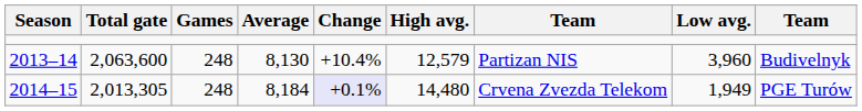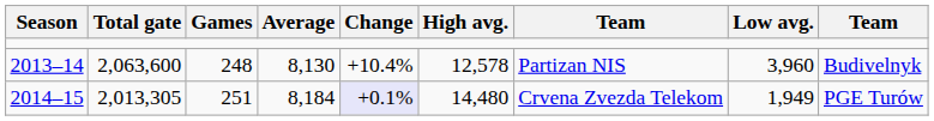 <table class="wikitable sortable">
 <tr>
 <th>Season</th>
 <th>Total gate</th>
 <th>Games</th>
 <th>Average</th>
 <th>Change</th>
 <th>High avg.</th>
 <th>Team</th>
 <th>Low avg.</th>
 <th>Team</th>
 </tr>
 <tr>
 <td colspan="9" align="center"></td>
 </tr>
 <tr>
 <td align="center"><a href='#'>2013–14</a></td>
 <td align="right">2,063,600</td>
 <td align="right">248</td>
 <td align="right">8,130</td>
 <td align="right">+10.4%</td>
-<td align="right">12,579</td>
+<td align="right">12,578</td>
 <td> <a href='#'>Partizan NIS</a></td>
 <td align="right">3,960</td>
 <td> <a href='#'>Budivelnyk</a></td>
 </tr>
 <tr>
 <td align="center"><a href='#'>2014–15</a></td>
 <td align="right">2,013,305</td>
-<td align="right">248</td>
+<td align="right">251</td>
 <td align="right">8,184</td>
 <td align="right" style="background: lavender;">+0.1%</td>
 <td align="right">14,480</td>
 <td> <a href='#'>Crvena Zvezda Telekom</a></td>
 <td align="right">1,949</td>
 <td> <a href='#'>PGE Turów</a></td>
 </tr>
 </table>
